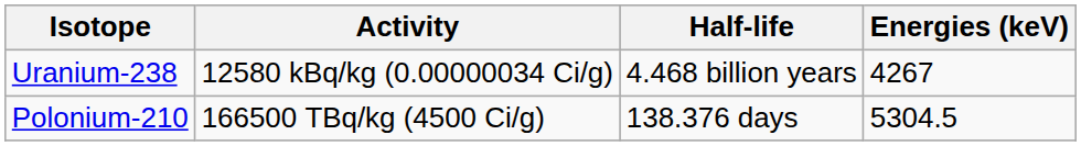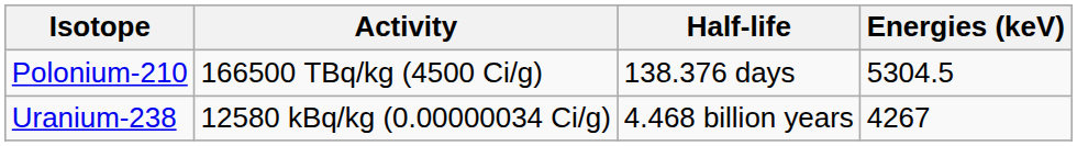 <table class="wikitable" Border="1">
 <tr>
 <th>Isotope</th>
 <th>Activity</th>
 <th>Half-life</th>
 <th>Energies (keV)</th>
 </tr>
 <tr>
+<td><a href='#'>Polonium-210</a></td>
+<td>166500 TBq/kg (4500 Ci/g)</td>
+<td>138.376 days</td>
+<td>5304.5</td>
+</tr>
+<tr>
 <td><a href='#'>Uranium-238</a></td>
 <td>12580 kBq/kg (0.00000034 Ci/g)</td>
 <td>4.468 billion years</td>
 <td>4267</td>
 </tr>
-<tr>
-<td><a href='#'>Polonium-210</a></td>
-<td>166500 TBq/kg (4500 Ci/g)</td>
-<td>138.376 days</td>
-<td>5304.5</td>
-</tr>
 </table>
